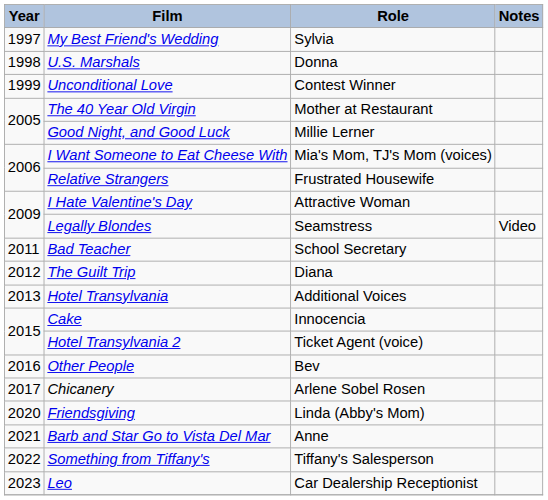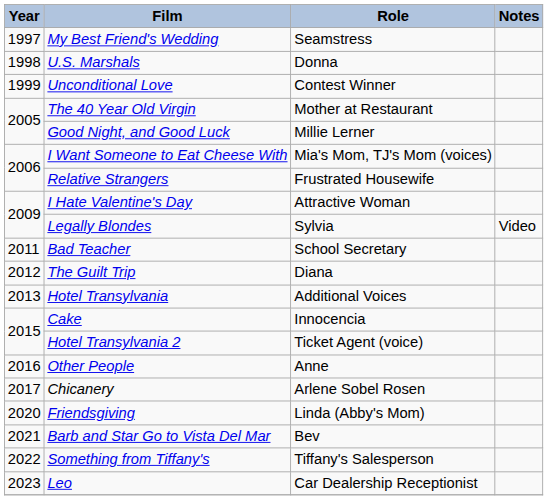 <table class="wikitable">
 <tr style="text-align:center;">
 <th style="background:#B0C4DE;">Year</th>
 <th style="background:#B0C4DE;">Film</th>
 <th style="background:#B0C4DE;">Role</th>
 <th style="background:#B0C4DE;">Notes</th>
 </tr>
 <tr>
 <td>1997</td>
 <td><em><a href='#'>My Best Friend's Wedding</a></em></td>
-<td>Sylvia</td>
+<td>Seamstress</td>
 <td></td>
 </tr>
 <tr>
 <td>1998</td>
 <td><em><a href='#'>U.S. Marshals</a></em></td>
 <td>Donna</td>
 <td></td>
 </tr>
 <tr>
 <td>1999</td>
 <td><em><a href='#'>Unconditional Love</a></em></td>
 <td>Contest Winner</td>
 <td></td>
 </tr>
 <tr>
 <td rowspan="2">2005</td>
 <td><em><a href='#'>The 40 Year Old Virgin</a></em></td>
 <td>Mother at Restaurant</td>
 <td></td>
 </tr>
 <tr>
 <td><em><a href='#'>Good Night, and Good Luck</a></em></td>
 <td>Millie Lerner</td>
 <td></td>
 </tr>
 <tr>
 <td rowspan="2">2006</td>
 <td><em><a href='#'>I Want Someone to Eat Cheese With</a></em></td>
 <td>Mia's Mom, TJ's Mom (voices)</td>
 <td></td>
 </tr>
 <tr>
 <td><em><a href='#'>Relative Strangers</a></em></td>
 <td>Frustrated Housewife</td>
 <td></td>
 </tr>
 <tr>
 <td rowspan="2">2009</td>
 <td><em><a href='#'>I Hate Valentine's Day</a></em></td>
 <td>Attractive Woman</td>
 <td></td>
 </tr>
 <tr>
 <td><em><a href='#'>Legally Blondes</a></em></td>
-<td>Seamstress</td>
+<td>Sylvia</td>
 <td>Video</td>
 </tr>
 <tr>
 <td>2011</td>
 <td><em><a href='#'>Bad Teacher</a></em></td>
 <td>School Secretary</td>
 <td></td>
 </tr>
 <tr>
 <td>2012</td>
 <td><em><a href='#'>The Guilt Trip</a></em></td>
 <td>Diana</td>
 <td></td>
 </tr>
 <tr>
 <td>2013</td>
 <td><em><a href='#'>Hotel Transylvania</a></em></td>
 <td>Additional Voices</td>
 <td></td>
 </tr>
 <tr>
 <td rowspan="2">2015</td>
 <td><em><a href='#'>Cake</a></em></td>
 <td>Innocencia</td>
 <td></td>
 </tr>
 <tr>
 <td><em><a href='#'>Hotel Transylvania 2</a></em></td>
 <td>Ticket Agent (voice)</td>
 <td></td>
 </tr>
 <tr>
 <td>2016</td>
 <td><em><a href='#'>Other People</a></em></td>
-<td>Bev</td>
+<td>Anne</td>
 <td></td>
 </tr>
 <tr>
 <td>2017</td>
 <td><em>Chicanery</em></td>
 <td>Arlene Sobel Rosen</td>
 <td></td>
 </tr>
 <tr>
 <td>2020</td>
 <td><em><a href='#'>Friendsgiving</a></em></td>
 <td>Linda (Abby's Mom)</td>
 <td></td>
 </tr>
 <tr>
 <td>2021</td>
 <td><em><a href='#'>Barb and Star Go to Vista Del Mar</a></em></td>
-<td>Anne</td>
+<td>Bev</td>
 <td></td>
 </tr>
 <tr>
 <td>2022</td>
 <td><em><a href='#'>Something from Tiffany's</a></em></td>
 <td>Tiffany's Salesperson</td>
 <td></td>
 </tr>
 <tr>
 <td>2023</td>
 <td><em><a href='#'>Leo</a></em></td>
 <td>Car Dealership Receptionist</td>
 <td></td>
 </tr>
 <tr>
 </tr>
 </table>
